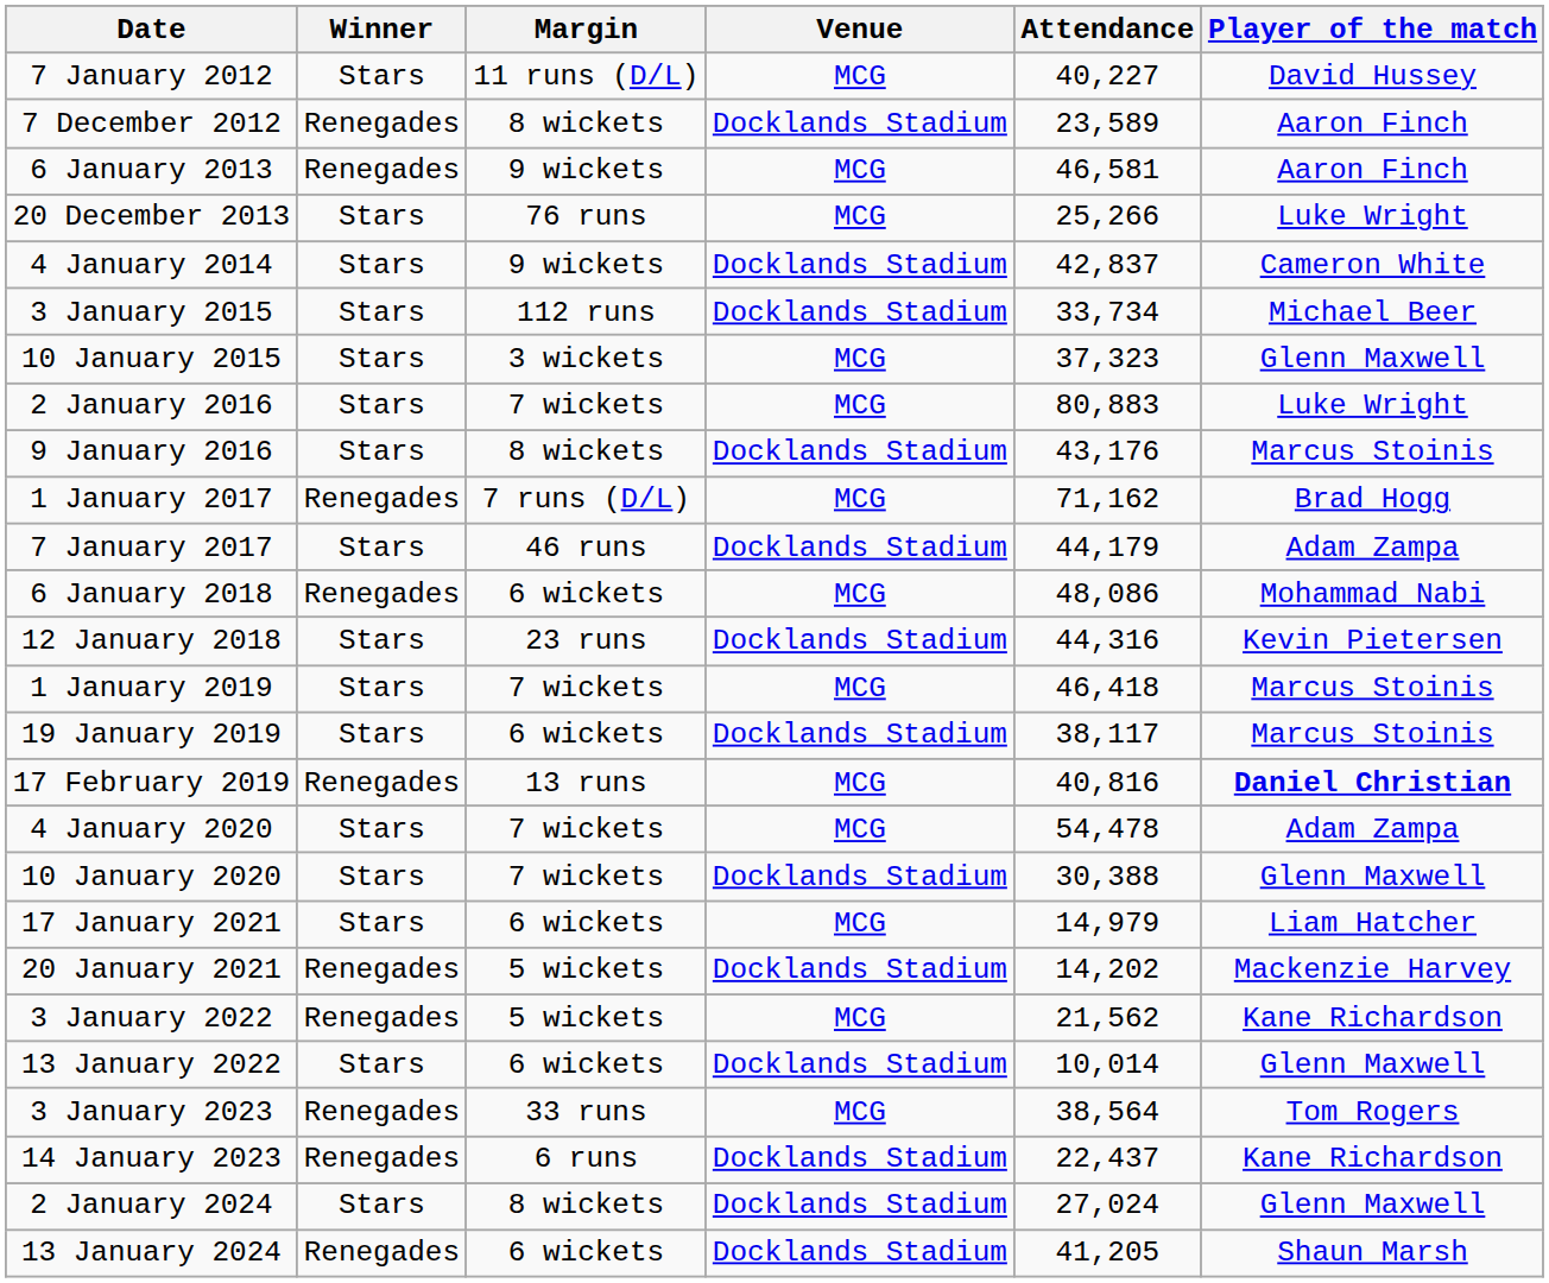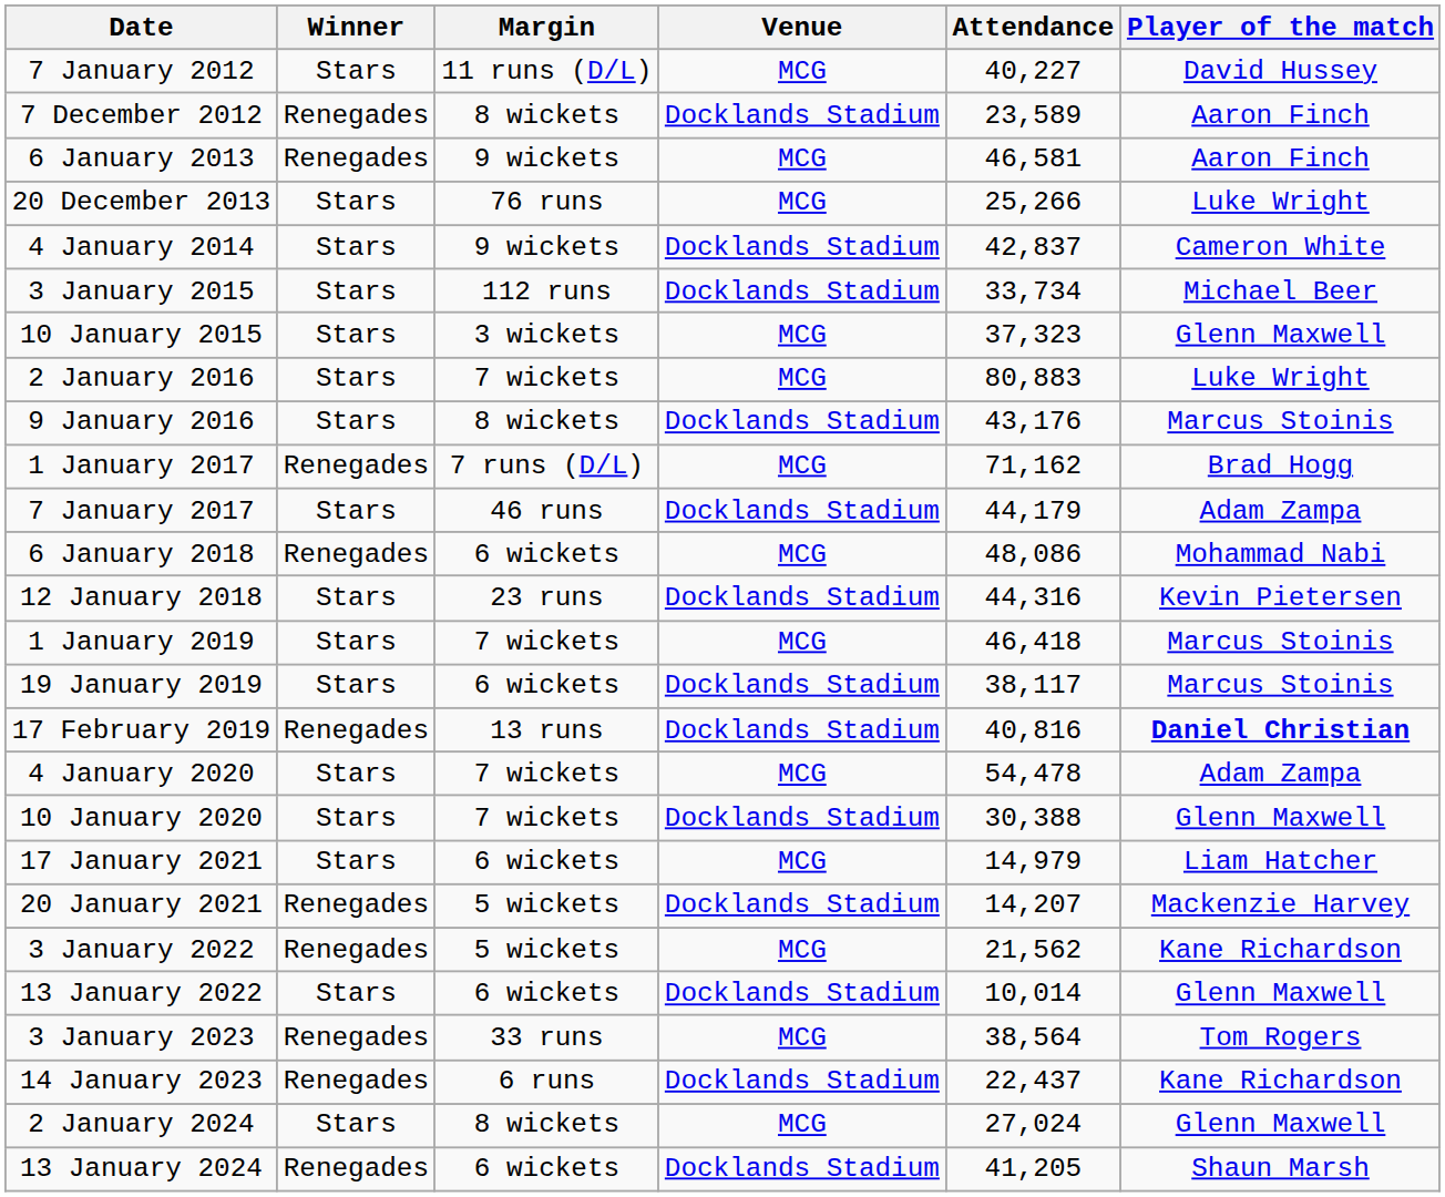 <table class="wikitable" style="text-align:center">
 <tr>
 <th>Date</th>
 <th>Winner</th>
 <th>Margin</th>
 <th>Venue</th>
 <th>Attendance</th>
 <th><a href='#'>Player of the match</a></th>
 </tr>
 <tr>
 <td>7 January 2012</td>
 <td>Stars</td>
 <td>11 runs (<a href='#'>D/L</a>)</td>
 <td><a href='#'>MCG</a></td>
 <td>40,227</td>
 <td><a href='#'>David Hussey</a></td>
 </tr>
 <tr>
 <td>7 December 2012</td>
 <td>Renegades</td>
 <td>8 wickets</td>
 <td><a href='#'>Docklands Stadium</a></td>
 <td>23,589</td>
 <td><a href='#'>Aaron Finch</a></td>
 </tr>
 <tr>
 <td>6 January 2013</td>
 <td>Renegades</td>
 <td>9 wickets</td>
 <td><a href='#'>MCG</a></td>
 <td>46,581</td>
 <td><a href='#'>Aaron Finch</a></td>
 </tr>
 <tr>
 <td>20 December 2013</td>
 <td>Stars</td>
 <td>76 runs</td>
 <td><a href='#'>MCG</a></td>
 <td>25,266</td>
 <td><a href='#'>Luke Wright</a></td>
 </tr>
 <tr>
 <td>4 January 2014</td>
 <td>Stars</td>
 <td>9 wickets</td>
 <td><a href='#'>Docklands Stadium</a></td>
 <td>42,837</td>
 <td><a href='#'>Cameron White</a></td>
 </tr>
 <tr>
 <td>3 January 2015</td>
 <td>Stars</td>
 <td>112 runs</td>
 <td><a href='#'>Docklands Stadium</a></td>
 <td>33,734</td>
 <td><a href='#'>Michael Beer</a></td>
 </tr>
 <tr>
 <td>10 January 2015</td>
 <td>Stars</td>
 <td>3 wickets</td>
 <td><a href='#'>MCG</a></td>
 <td>37,323</td>
 <td><a href='#'>Glenn Maxwell</a></td>
 </tr>
 <tr>
 <td>2 January 2016</td>
 <td>Stars</td>
 <td>7 wickets</td>
 <td><a href='#'>MCG</a></td>
 <td>80,883</td>
 <td><a href='#'>Luke Wright</a></td>
 </tr>
 <tr>
 <td>9 January 2016</td>
 <td>Stars</td>
 <td>8 wickets</td>
 <td><a href='#'>Docklands Stadium</a></td>
 <td>43,176</td>
 <td><a href='#'>Marcus Stoinis</a></td>
 </tr>
 <tr>
 <td>1 January 2017</td>
 <td>Renegades</td>
 <td>7 runs (<a href='#'>D/L</a>)</td>
 <td><a href='#'>MCG</a></td>
 <td>71,162</td>
 <td><a href='#'>Brad Hogg</a></td>
 </tr>
 <tr>
 <td>7 January 2017</td>
 <td>Stars</td>
 <td>46 runs</td>
 <td><a href='#'>Docklands Stadium</a></td>
 <td>44,179</td>
 <td><a href='#'>Adam Zampa</a></td>
 </tr>
 <tr>
 <td>6 January 2018</td>
 <td>Renegades</td>
 <td>6 wickets</td>
 <td><a href='#'>MCG</a></td>
 <td>48,086</td>
 <td><a href='#'>Mohammad Nabi</a></td>
 </tr>
 <tr>
 <td>12 January 2018</td>
 <td>Stars</td>
 <td>23 runs</td>
 <td><a href='#'>Docklands Stadium</a></td>
 <td>44,316</td>
 <td><a href='#'>Kevin Pietersen</a></td>
 </tr>
 <tr>
 <td>1 January 2019</td>
 <td>Stars</td>
 <td>7 wickets</td>
 <td><a href='#'>MCG</a></td>
 <td>46,418</td>
 <td><a href='#'>Marcus Stoinis</a></td>
 </tr>
 <tr>
 <td>19 January 2019</td>
 <td>Stars</td>
 <td>6 wickets</td>
 <td><a href='#'>Docklands Stadium</a></td>
 <td>38,117</td>
 <td><a href='#'>Marcus Stoinis</a></td>
 </tr>
 <tr>
 <td>17 February 2019</td>
 <td>Renegades</td>
 <td>13 runs</td>
-<td><a href='#'>MCG</a></td>
+<td><a href='#'>Docklands Stadium</a></td>
 <td>40,816</td>
 <td><strong><a href='#'>Daniel Christian</a></strong></td>
 </tr>
 <tr>
 <td>4 January 2020</td>
 <td>Stars</td>
 <td>7 wickets</td>
 <td><a href='#'>MCG</a></td>
 <td>54,478</td>
 <td><a href='#'>Adam Zampa</a></td>
 </tr>
 <tr>
 <td>10 January 2020</td>
 <td>Stars</td>
 <td>7 wickets</td>
 <td><a href='#'>Docklands Stadium</a></td>
 <td>30,388</td>
 <td><a href='#'>Glenn Maxwell</a></td>
 </tr>
 <tr>
 <td>17 January 2021</td>
 <td>Stars</td>
 <td>6 wickets</td>
 <td><a href='#'>MCG</a></td>
 <td>14,979</td>
 <td><a href='#'>Liam Hatcher</a></td>
 </tr>
 <tr>
 <td>20 January 2021</td>
 <td>Renegades</td>
 <td>5 wickets</td>
 <td><a href='#'>Docklands Stadium</a></td>
-<td>14,202</td>
+<td>14,207</td>
 <td><a href='#'>Mackenzie Harvey</a></td>
 </tr>
 <tr>
 <td>3 January 2022</td>
 <td>Renegades</td>
 <td>5 wickets</td>
 <td><a href='#'>MCG</a></td>
 <td>21,562</td>
 <td><a href='#'>Kane Richardson</a></td>
 </tr>
 <tr>
 <td>13 January 2022</td>
 <td>Stars</td>
 <td>6 wickets</td>
 <td><a href='#'>Docklands Stadium</a></td>
 <td>10,014</td>
 <td><a href='#'>Glenn Maxwell</a></td>
 </tr>
 <tr>
 <td>3 January 2023</td>
 <td>Renegades</td>
 <td>33 runs</td>
 <td><a href='#'>MCG</a></td>
 <td>38,564</td>
 <td><a href='#'>Tom Rogers</a></td>
 </tr>
 <tr>
 <td>14 January 2023</td>
 <td>Renegades</td>
 <td>6 runs</td>
 <td><a href='#'>Docklands Stadium</a></td>
 <td>22,437</td>
 <td><a href='#'>Kane Richardson</a></td>
 </tr>
 <tr>
 <td>2 January 2024</td>
 <td>Stars</td>
 <td>8 wickets</td>
-<td><a href='#'>Docklands Stadium</a></td>
+<td><a href='#'>MCG</a></td>
 <td>27,024</td>
 <td><a href='#'>Glenn Maxwell</a></td>
 </tr>
 <tr>
 <td>13 January 2024</td>
 <td>Renegades</td>
 <td>6 wickets</td>
 <td><a href='#'>Docklands Stadium</a></td>
 <td>41,205</td>
 <td><a href='#'>Shaun Marsh</a></td>
 </tr>
 </table>
